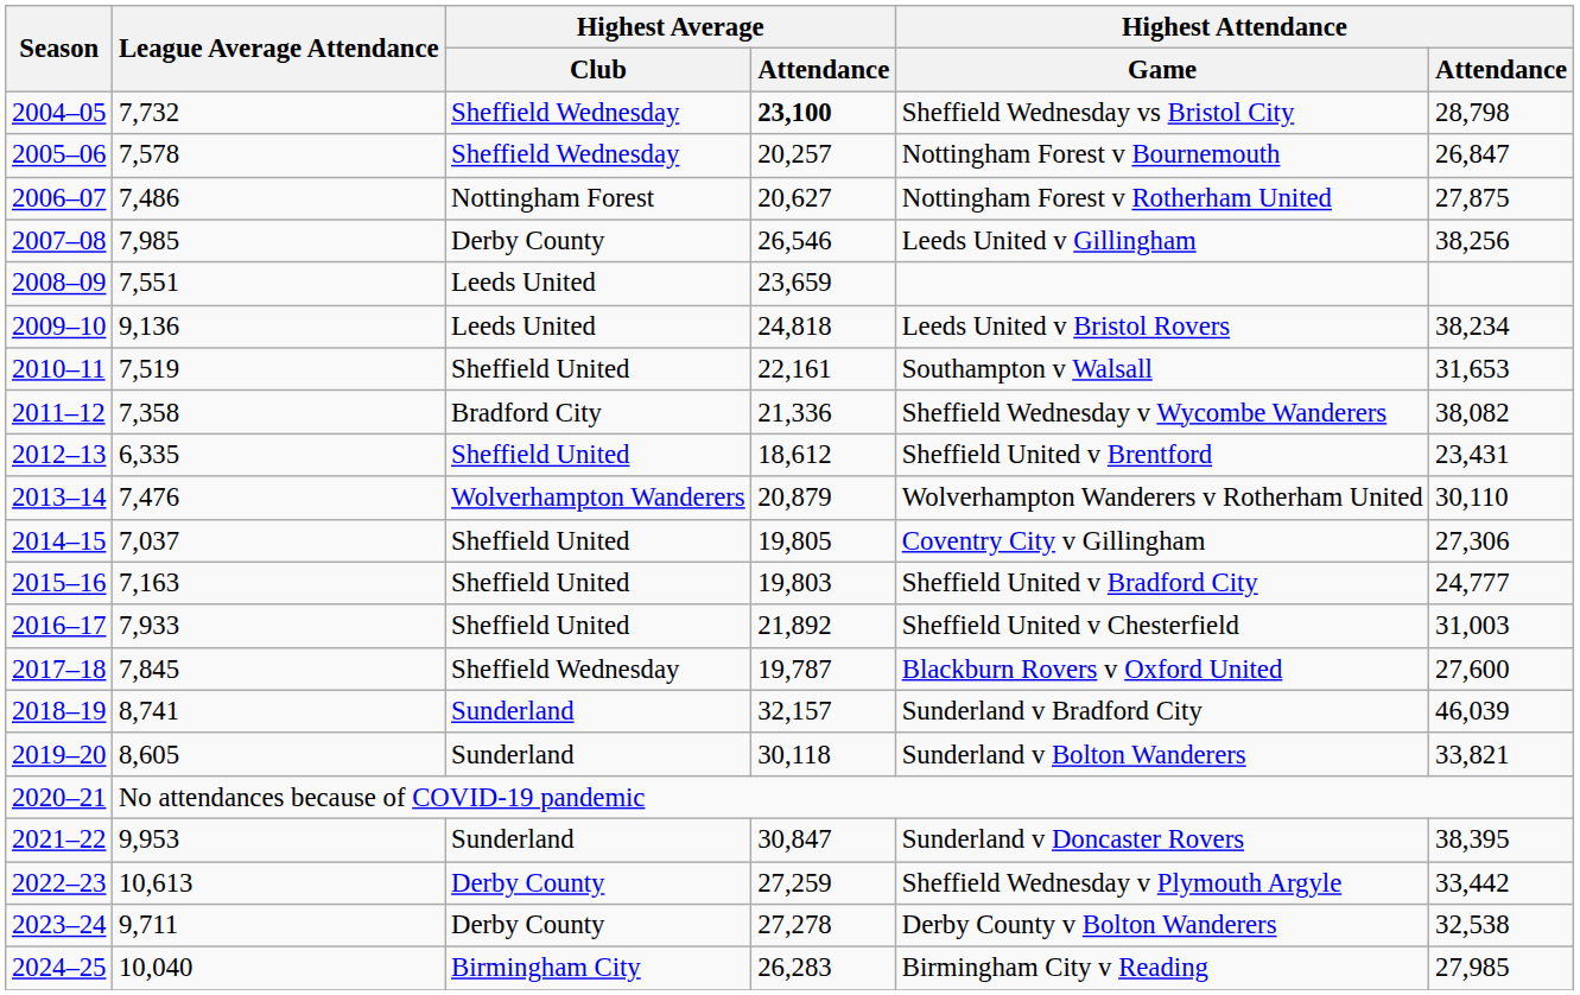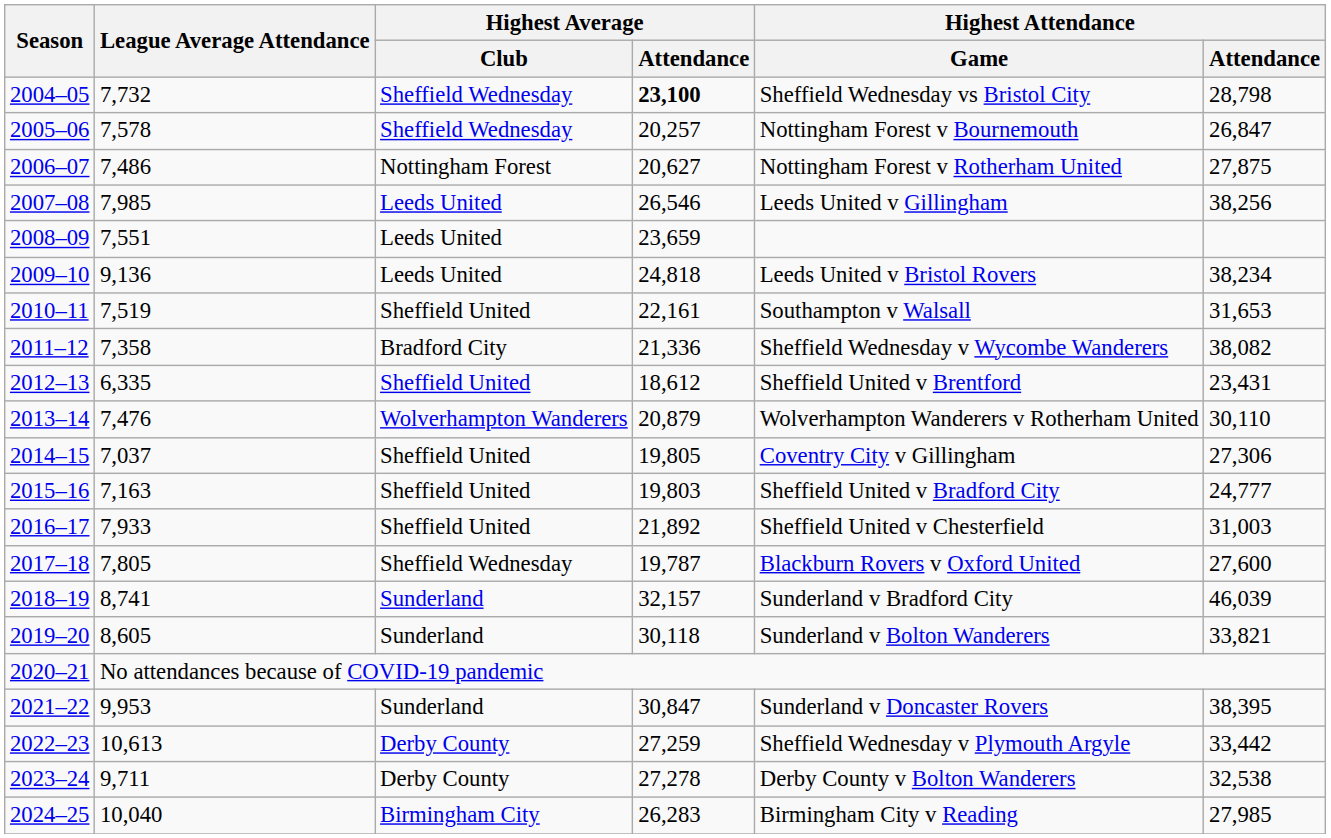 <table class="wikitable sortable">
 <tr>
 <th rowspan=2>Season</th>
 <th rowspan=2>League Average Attendance</th>
 <th colspan=2>Highest Average</th>
 <th colspan=2>Highest Attendance</th>
 </tr>
 <tr>
 <th>Club</th>
 <th>Attendance</th>
 <th>Game</th>
 <th>Attendance</th>
 </tr>
 <tr>
 <td><a href='#'>2004–05</a></td>
 <td>7,732</td>
 <td><a href='#'>Sheffield Wednesday</a></td>
 <td><strong>23,100 </strong></td>
 <td>Sheffield Wednesday vs <a href='#'>Bristol City</a></td>
 <td>28,798</td>
 </tr>
 <tr>
 <td><a href='#'>2005–06</a></td>
 <td>7,578</td>
 <td><a href='#'>Sheffield Wednesday</a></td>
 <td>20,257 </td>
 <td>Nottingham Forest v <a href='#'>Bournemouth</a></td>
 <td>26,847</td>
 </tr>
 <tr>
 <td><a href='#'>2006–07</a></td>
 <td>7,486</td>
 <td>Nottingham Forest</td>
 <td>20,627 </td>
 <td>Nottingham Forest v <a href='#'>Rotherham United</a></td>
 <td>27,875</td>
 </tr>
 <tr>
 <td><a href='#'>2007–08</a></td>
 <td>7,985</td>
-<td>Derby County</td>
+<td><a href='#'>Leeds United</a></td>
 <td>26,546 </td>
 <td>Leeds United v <a href='#'>Gillingham</a></td>
 <td>38,256</td>
 </tr>
 <tr>
 <td><a href='#'>2008–09</a></td>
 <td>7,551</td>
 <td>Leeds United</td>
 <td>23,659 </td>
 <td></td>
 </tr>
 <tr>
 <td><a href='#'>2009–10</a></td>
 <td>9,136</td>
 <td>Leeds United</td>
 <td>24,818 </td>
 <td>Leeds United v <a href='#'>Bristol Rovers</a></td>
 <td>38,234</td>
 </tr>
 <tr>
 <td><a href='#'>2010–11</a></td>
 <td>7,519</td>
 <td>Sheffield United</td>
 <td>22,161 </td>
 <td>Southampton v <a href='#'>Walsall</a></td>
 <td>31,653</td>
 </tr>
 <tr>
 <td><a href='#'>2011–12</a></td>
 <td>7,358</td>
 <td>Bradford City</td>
 <td>21,336 </td>
 <td>Sheffield Wednesday v <a href='#'>Wycombe Wanderers</a></td>
 <td>38,082</td>
 </tr>
 <tr>
 <td><a href='#'>2012–13</a></td>
 <td>6,335</td>
 <td><a href='#'>Sheffield United</a></td>
 <td>18,612 </td>
 <td>Sheffield United v <a href='#'>Brentford</a></td>
 <td>23,431</td>
 </tr>
 <tr>
 <td><a href='#'>2013–14</a></td>
 <td>7,476</td>
 <td><a href='#'>Wolverhampton Wanderers</a></td>
 <td>20,879 </td>
 <td>Wolverhampton Wanderers v Rotherham United</td>
 <td>30,110</td>
 </tr>
 <tr>
 <td><a href='#'>2014–15</a></td>
 <td>7,037</td>
 <td>Sheffield United</td>
 <td>19,805 </td>
 <td><a href='#'>Coventry City</a> v Gillingham</td>
 <td>27,306</td>
 </tr>
 <tr>
 <td><a href='#'>2015–16</a></td>
 <td>7,163</td>
 <td>Sheffield United</td>
 <td>19,803 </td>
 <td>Sheffield United v <a href='#'>Bradford City</a></td>
 <td>24,777</td>
 </tr>
 <tr>
 <td><a href='#'>2016–17</a></td>
 <td>7,933</td>
 <td>Sheffield United</td>
 <td>21,892 </td>
 <td>Sheffield United v Chesterfield</td>
 <td>31,003</td>
 </tr>
 <tr>
 <td><a href='#'>2017–18</a></td>
-<td>7,845</td>
+<td>7,805</td>
 <td>Sheffield Wednesday</td>
 <td>19,787 </td>
 <td><a href='#'>Blackburn Rovers</a> v <a href='#'>Oxford United</a></td>
 <td>27,600</td>
 </tr>
 <tr>
 <td><a href='#'>2018–19</a></td>
 <td>8,741</td>
 <td><a href='#'>Sunderland</a></td>
 <td>32,157 </td>
 <td>Sunderland v Bradford City</td>
 <td>46,039</td>
 </tr>
 <tr>
 <td><a href='#'>2019–20</a></td>
 <td>8,605</td>
 <td>Sunderland</td>
 <td>30,118 </td>
 <td>Sunderland v <a href='#'>Bolton Wanderers</a></td>
 <td>33,821</td>
 </tr>
 <tr>
 <td><a href='#'>2020–21</a></td>
 <td colspan=5>No attendances because of <a href='#'>COVID-19 pandemic</a></td>
 </tr>
 <tr>
 <td><a href='#'>2021–22</a></td>
 <td>9,953</td>
 <td>Sunderland</td>
 <td>30,847 </td>
 <td>Sunderland v <a href='#'>Doncaster Rovers</a></td>
 <td>38,395</td>
 </tr>
 <tr>
 <td><a href='#'>2022–23</a></td>
 <td>10,613</td>
 <td><a href='#'>Derby County</a></td>
 <td>27,259</td>
 <td>Sheffield Wednesday v <a href='#'>Plymouth Argyle</a></td>
 <td>33,442</td>
 </tr>
 <tr>
 <td><a href='#'>2023–24</a></td>
 <td>9,711</td>
 <td>Derby County</td>
 <td>27,278</td>
 <td>Derby County v <a href='#'>Bolton Wanderers</a></td>
 <td>32,538</td>
 </tr>
 <tr>
 <td><a href='#'>2024–25</a></td>
 <td>10,040</td>
 <td><a href='#'>Birmingham City</a></td>
 <td>26,283</td>
 <td>Birmingham City v <a href='#'>Reading</a></td>
 <td>27,985</td>
 </tr>
 </table>
